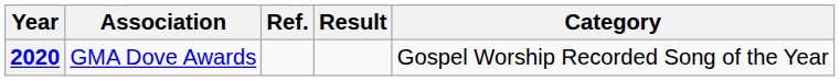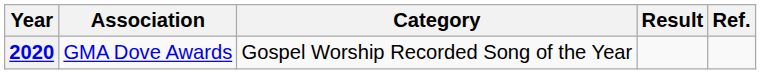 <table class="wikitable plainrowheaders">
 <tr>
 <th>Year</th>
 <th>Association</th>
+<th>Category</th>
+<th>Result</th>
 <th>Ref.</th>
-<th>Result</th>
-<th>Category</th>
 </tr>
 <tr>
 <th scope="row"><a href='#'>2020</a></th>
 <td><a href='#'>GMA Dove Awards</a></td>
+<td>Gospel Worship Recorded Song of the Year</td>
 <td></td>
 <td></td>
-<td>Gospel Worship Recorded Song of the Year</td>
 </tr>
 </table>
